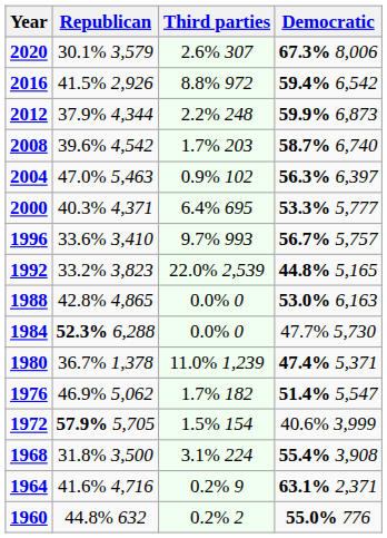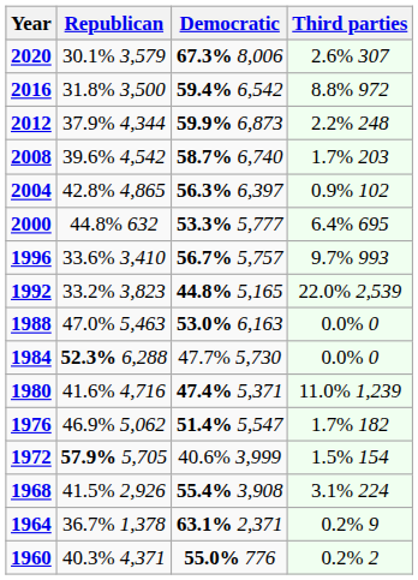 <table class="wikitable" style="float:right; font-size:95%;">
 <tr bgcolor=lightgrey>
 <th>Year</th>
 <th><a href='#'>Republican</a></th>
+<th><a href='#'>Democratic</a></th>
 <th><a href='#'>Third parties</a></th>
-<th><a href='#'>Democratic</a></th>
 </tr>
 <tr>
 <td style="text-align:center;" ><strong><a href='#'>2020</a></strong></td>
 <td style="text-align:center;" >30.1% <em>3,579</em></td>
+<td style="text-align:center;" ><strong>67.3%</strong> <em>8,006</em></td>
 <td style="text-align:center; background:honeyDew;">2.6% <em>307</em></td>
-<td style="text-align:center;" ><strong>67.3%</strong> <em>8,006</em></td>
 </tr>
 <tr>
 <td style="text-align:center;" ><strong><a href='#'>2016</a></strong></td>
-<td style="text-align:center;" >41.5% <em>2,926</em></td>
+<td style="text-align:center;" >31.8% <em>3,500</em></td>
+<td style="text-align:center;" ><strong>59.4%</strong> <em>6,542</em></td>
 <td style="text-align:center; background:honeyDew;">8.8% <em>972</em></td>
-<td style="text-align:center;" ><strong>59.4%</strong> <em>6,542</em></td>
 </tr>
 <tr>
 <td style="text-align:center;" ><strong><a href='#'>2012</a></strong></td>
 <td style="text-align:center;" >37.9% <em>4,344</em></td>
+<td style="text-align:center;" ><strong>59.9%</strong> <em>6,873</em></td>
 <td style="text-align:center; background:honeyDew;">2.2% <em>248</em></td>
-<td style="text-align:center;" ><strong>59.9%</strong> <em>6,873</em></td>
 </tr>
 <tr>
 <td style="text-align:center;" ><strong><a href='#'>2008</a></strong></td>
 <td style="text-align:center;" >39.6% <em>4,542</em></td>
+<td style="text-align:center;" ><strong>58.7%</strong> <em>6,740</em></td>
 <td style="text-align:center; background:honeyDew;">1.7% <em>203</em></td>
-<td style="text-align:center;" ><strong>58.7%</strong> <em>6,740</em></td>
 </tr>
 <tr>
 <td style="text-align:center;" ><strong><a href='#'>2004</a></strong></td>
-<td style="text-align:center;" >47.0% <em>5,463</em></td>
+<td style="text-align:center;" >42.8% <em>4,865</em></td>
+<td style="text-align:center;" ><strong>56.3%</strong> <em>6,397</em></td>
 <td style="text-align:center; background:honeyDew;">0.9% <em>102</em></td>
-<td style="text-align:center;" ><strong>56.3%</strong> <em>6,397</em></td>
 </tr>
 <tr>
 <td style="text-align:center;" ><strong><a href='#'>2000</a></strong></td>
-<td style="text-align:center;" >40.3% <em>4,371</em></td>
+<td style="text-align:center;" >44.8% <em>632</em></td>
+<td style="text-align:center;" ><strong>53.3%</strong> <em>5,777</em></td>
 <td style="text-align:center; background:honeyDew;">6.4% <em>695</em></td>
-<td style="text-align:center;" ><strong>53.3%</strong> <em>5,777</em></td>
 </tr>
 <tr>
 <td style="text-align:center;" ><strong><a href='#'>1996</a></strong></td>
 <td style="text-align:center;" >33.6% <em>3,410</em></td>
+<td style="text-align:center;" ><strong>56.7%</strong> <em>5,757</em></td>
 <td style="text-align:center; background:honeyDew;">9.7% <em>993</em></td>
-<td style="text-align:center;" ><strong>56.7%</strong> <em>5,757</em></td>
 </tr>
 <tr>
 <td style="text-align:center;" ><strong><a href='#'>1992</a></strong></td>
 <td style="text-align:center;" >33.2% <em>3,823</em></td>
+<td style="text-align:center;" ><strong>44.8%</strong> <em>5,165</em></td>
 <td style="text-align:center; background:honeyDew;">22.0% <em>2,539</em></td>
-<td style="text-align:center;" ><strong>44.8%</strong> <em>5,165</em></td>
 </tr>
 <tr>
 <td style="text-align:center;" ><strong><a href='#'>1988</a></strong></td>
-<td style="text-align:center;" >42.8% <em>4,865</em></td>
+<td style="text-align:center;" >47.0% <em>5,463</em></td>
+<td style="text-align:center;" ><strong>53.0%</strong> <em>6,163</em></td>
 <td style="text-align:center; background:honeyDew;">0.0% <em>0</em></td>
-<td style="text-align:center;" ><strong>53.0%</strong> <em>6,163</em></td>
 </tr>
 <tr>
 <td style="text-align:center;" ><strong><a href='#'>1984</a></strong></td>
 <td style="text-align:center;" ><strong>52.3%</strong> <em>6,288</em></td>
+<td style="text-align:center;" >47.7% <em>5,730</em></td>
 <td style="text-align:center; background:honeyDew;">0.0% <em>0</em></td>
-<td style="text-align:center;" >47.7% <em>5,730</em></td>
 </tr>
 <tr>
 <td style="text-align:center;" ><strong><a href='#'>1980</a></strong></td>
-<td style="text-align:center;" >36.7% <em>1,378</em></td>
+<td style="text-align:center;" >41.6% <em>4,716</em></td>
+<td style="text-align:center;" ><strong>47.4%</strong> <em>5,371</em></td>
 <td style="text-align:center; background:honeyDew;">11.0% <em>1,239</em></td>
-<td style="text-align:center;" ><strong>47.4%</strong> <em>5,371</em></td>
 </tr>
 <tr>
 <td style="text-align:center;" ><strong><a href='#'>1976</a></strong></td>
 <td style="text-align:center;" >46.9% <em>5,062</em></td>
+<td style="text-align:center;" ><strong>51.4%</strong> <em>5,547</em></td>
 <td style="text-align:center; background:honeyDew;">1.7% <em>182</em></td>
-<td style="text-align:center;" ><strong>51.4%</strong> <em>5,547</em></td>
 </tr>
 <tr>
 <td style="text-align:center;" ><strong><a href='#'>1972</a></strong></td>
 <td style="text-align:center;" ><strong>57.9%</strong> <em>5,705</em></td>
+<td style="text-align:center;" >40.6% <em>3,999</em></td>
 <td style="text-align:center; background:honeyDew;">1.5% <em>154</em></td>
-<td style="text-align:center;" >40.6% <em>3,999</em></td>
 </tr>
 <tr>
 <td style="text-align:center;" ><strong><a href='#'>1968</a></strong></td>
-<td style="text-align:center;" >31.8% <em>3,500</em></td>
+<td style="text-align:center;" >41.5% <em>2,926</em></td>
+<td style="text-align:center;" ><strong>55.4%</strong> <em>3,908</em></td>
 <td style="text-align:center; background:honeyDew;">3.1% <em>224</em></td>
-<td style="text-align:center;" ><strong>55.4%</strong> <em>3,908</em></td>
 </tr>
 <tr>
 <td style="text-align:center;" ><strong><a href='#'>1964</a></strong></td>
-<td style="text-align:center;" >41.6% <em>4,716</em></td>
+<td style="text-align:center;" >36.7% <em>1,378</em></td>
+<td style="text-align:center;" ><strong>63.1%</strong> <em>2,371</em></td>
 <td style="text-align:center; background:honeyDew;">0.2% <em>9</em></td>
-<td style="text-align:center;" ><strong>63.1%</strong> <em>2,371</em></td>
 </tr>
 <tr>
 <td style="text-align:center;" ><strong><a href='#'>1960</a></strong></td>
-<td style="text-align:center;" >44.8% <em>632</em></td>
+<td style="text-align:center;" >40.3% <em>4,371</em></td>
+<td style="text-align:center;" ><strong>55.0%</strong> <em>776</em></td>
 <td style="text-align:center; background:honeyDew;">0.2% <em>2</em></td>
-<td style="text-align:center;" ><strong>55.0%</strong> <em>776</em></td>
 </tr>
 </table>
